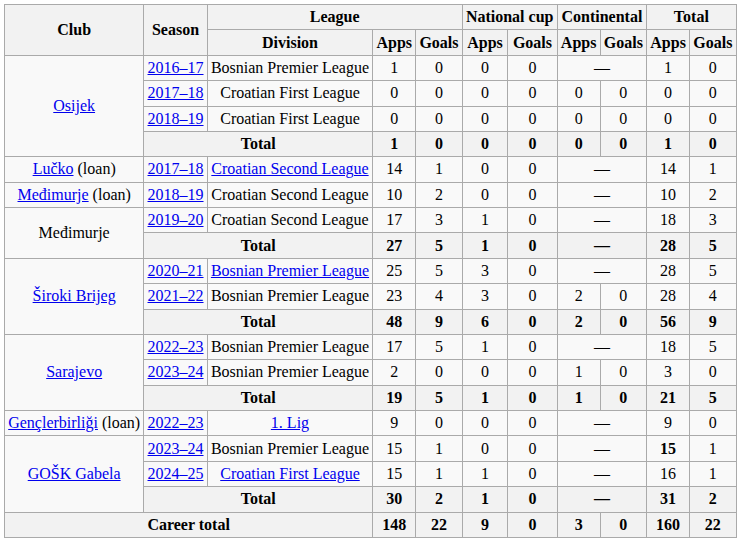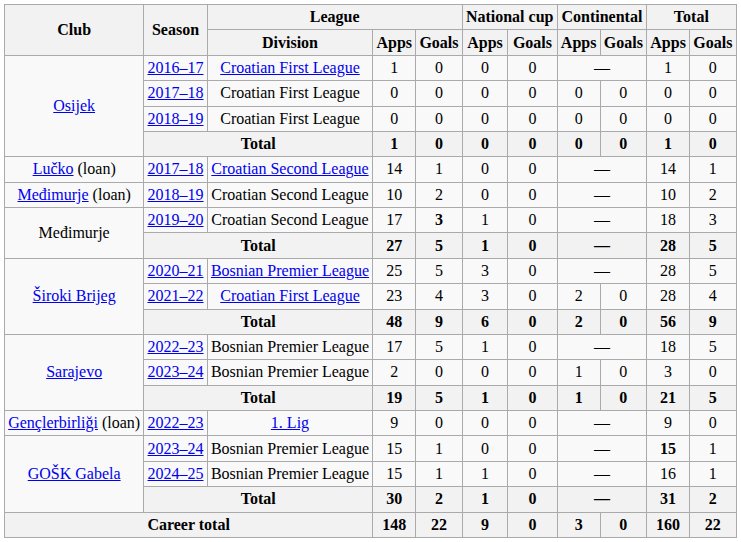 <table class="wikitable" style="text-align:center">
 <tr>
 <th rowspan=2>Club</th>
 <th rowspan=2>Season</th>
 <th colspan=3>League</th>
 <th colspan=2>National cup</th>
 <th colspan=2>Continental</th>
 <th colspan=2>Total</th>
 </tr>
 <tr>
 <th>Division</th>
 <th>Apps</th>
 <th>Goals</th>
 <th>Apps</th>
 <th>Goals</th>
 <th>Apps</th>
 <th>Goals</th>
 <th>Apps</th>
 <th>Goals</th>
 </tr>
 <tr>
 <td rowspan=4><a href='#'>Osijek</a></td>
 <td><a href='#'>2016–17</a></td>
-<td>Bosnian Premier League</td>
+<td><a href='#'>Croatian First League</a></td>
 <td>1</td>
 <td>0</td>
 <td>0</td>
 <td>0</td>
 <td colspan=2>—</td>
 <td>1</td>
 <td>0</td>
 </tr>
 <tr>
 <td><a href='#'>2017–18</a></td>
 <td>Croatian First League</td>
 <td>0</td>
 <td>0</td>
 <td>0</td>
 <td>0</td>
 <td>0</td>
 <td>0</td>
 <td>0</td>
 <td>0</td>
 </tr>
 <tr>
 <td><a href='#'>2018–19</a></td>
 <td>Croatian First League</td>
 <td>0</td>
 <td>0</td>
 <td>0</td>
 <td>0</td>
 <td>0</td>
 <td>0</td>
 <td>0</td>
 <td>0</td>
 </tr>
 <tr>
 <th colspan=2>Total</th>
 <th>1</th>
 <th>0</th>
 <th>0</th>
 <th>0</th>
 <th>0</th>
 <th>0</th>
 <th>1</th>
 <th>0</th>
 </tr>
 <tr>
 <td><a href='#'>Lučko</a> (loan)</td>
 <td><a href='#'>2017–18</a></td>
 <td><a href='#'>Croatian Second League</a></td>
 <td>14</td>
 <td>1</td>
 <td>0</td>
 <td>0</td>
 <td colspan=2>—</td>
 <td>14</td>
 <td>1</td>
 </tr>
 <tr>
 <td><a href='#'>Međimurje</a> (loan)</td>
 <td><a href='#'>2018–19</a></td>
 <td>Croatian Second League</td>
 <td>10</td>
 <td>2</td>
 <td>0</td>
 <td>0</td>
 <td colspan=2>—</td>
 <td>10</td>
 <td>2</td>
 </tr>
 <tr>
 <td rowspan=2>Međimurje</td>
 <td><a href='#'>2019–20</a></td>
 <td>Croatian Second League</td>
 <td>17</td>
-<td>3</td>
+<td><strong>3</strong></td>
 <td>1</td>
 <td>0</td>
 <td colspan=2>—</td>
 <td>18</td>
 <td>3</td>
 </tr>
 <tr>
 <th colspan=2>Total</th>
 <th>27</th>
 <th>5</th>
 <th>1</th>
 <th>0</th>
 <th colspan=2>—</th>
 <th>28</th>
 <th>5</th>
 </tr>
 <tr>
 <td rowspan=3><a href='#'>Široki Brijeg</a></td>
 <td><a href='#'>2020–21</a></td>
 <td><a href='#'>Bosnian Premier League</a></td>
 <td>25</td>
 <td>5</td>
 <td>3</td>
 <td>0</td>
 <td colspan=2>—</td>
 <td>28</td>
 <td>5</td>
 </tr>
 <tr>
 <td><a href='#'>2021–22</a></td>
-<td>Bosnian Premier League</td>
+<td><a href='#'>Croatian First League</a></td>
 <td>23</td>
 <td>4</td>
 <td>3</td>
 <td>0</td>
 <td>2</td>
 <td>0</td>
 <td>28</td>
 <td>4</td>
 </tr>
 <tr>
 <th colspan=2>Total</th>
 <th>48</th>
 <th>9</th>
 <th>6</th>
 <th>0</th>
 <th>2</th>
 <th>0</th>
 <th>56</th>
 <th>9</th>
 </tr>
 <tr>
 <td rowspan=3><a href='#'>Sarajevo</a></td>
 <td><a href='#'>2022–23</a></td>
 <td>Bosnian Premier League</td>
 <td>17</td>
 <td>5</td>
 <td>1</td>
 <td>0</td>
 <td colspan=2>—</td>
 <td>18</td>
 <td>5</td>
 </tr>
 <tr>
 <td><a href='#'>2023–24</a></td>
 <td>Bosnian Premier League</td>
 <td>2</td>
 <td>0</td>
 <td>0</td>
 <td>0</td>
 <td>1</td>
 <td>0</td>
 <td>3</td>
 <td>0</td>
 </tr>
 <tr>
 <th colspan=2>Total</th>
 <th>19</th>
 <th>5</th>
 <th>1</th>
 <th>0</th>
 <th>1</th>
 <th>0</th>
 <th>21</th>
 <th>5</th>
 </tr>
 <tr>
 <td><a href='#'>Gençlerbirliği</a> (loan)</td>
 <td><a href='#'>2022–23</a></td>
 <td><a href='#'>1. Lig</a></td>
 <td>9</td>
 <td>0</td>
 <td>0</td>
 <td>0</td>
 <td colspan=2>—</td>
 <td>9</td>
 <td>0</td>
 </tr>
 <tr>
 <td rowspan=3><a href='#'>GOŠK Gabela</a></td>
 <td><a href='#'>2023–24</a></td>
 <td>Bosnian Premier League</td>
 <td>15</td>
 <td>1</td>
 <td>0</td>
 <td>0</td>
 <td colspan=2>—</td>
 <td><strong>15</strong></td>
 <td>1</td>
 </tr>
 <tr>
 <td><a href='#'>2024–25</a></td>
-<td><a href='#'>Croatian First League</a></td>
+<td>Bosnian Premier League</td>
 <td>15</td>
 <td>1</td>
 <td>1</td>
 <td>0</td>
 <td colspan=2>—</td>
 <td>16</td>
 <td>1</td>
 </tr>
 <tr>
 <th colspan=2>Total</th>
 <th>30</th>
 <th>2</th>
 <th>1</th>
 <th>0</th>
 <th colspan=2>—</th>
 <th>31</th>
 <th>2</th>
 </tr>
 <tr>
 <th colspan=3>Career total</th>
 <th>148</th>
 <th>22</th>
 <th>9</th>
 <th>0</th>
 <th>3</th>
 <th>0</th>
 <th>160</th>
 <th>22</th>
 </tr>
 </table>
